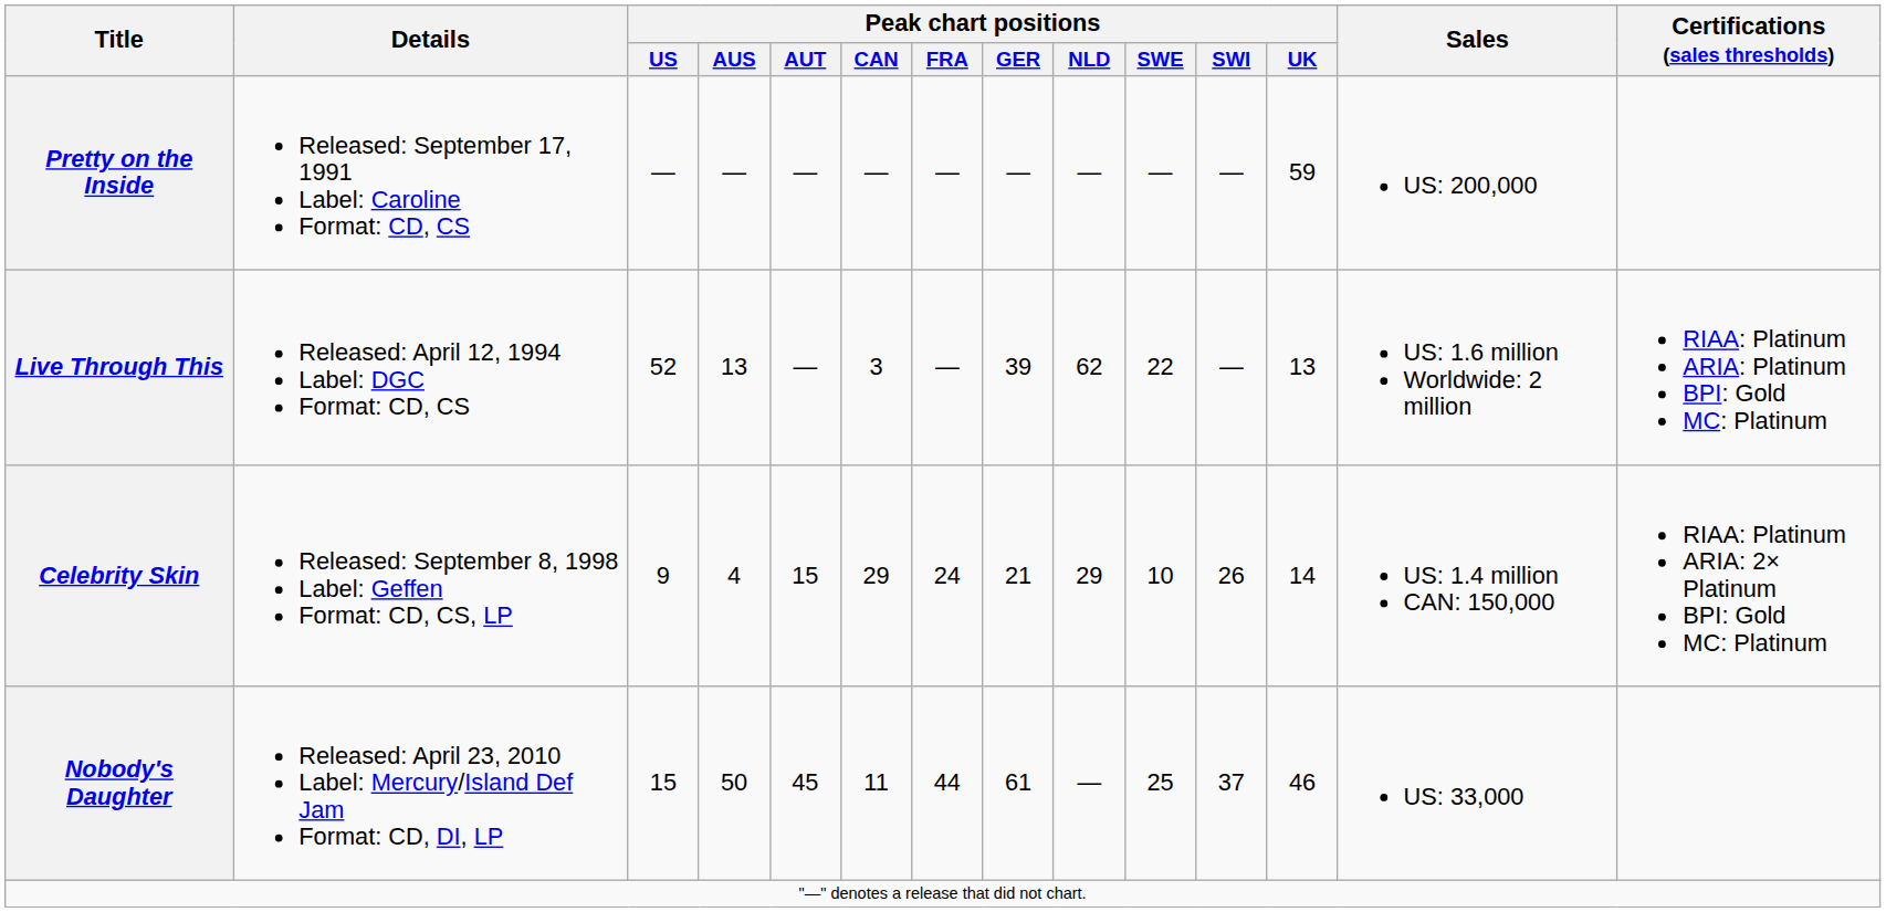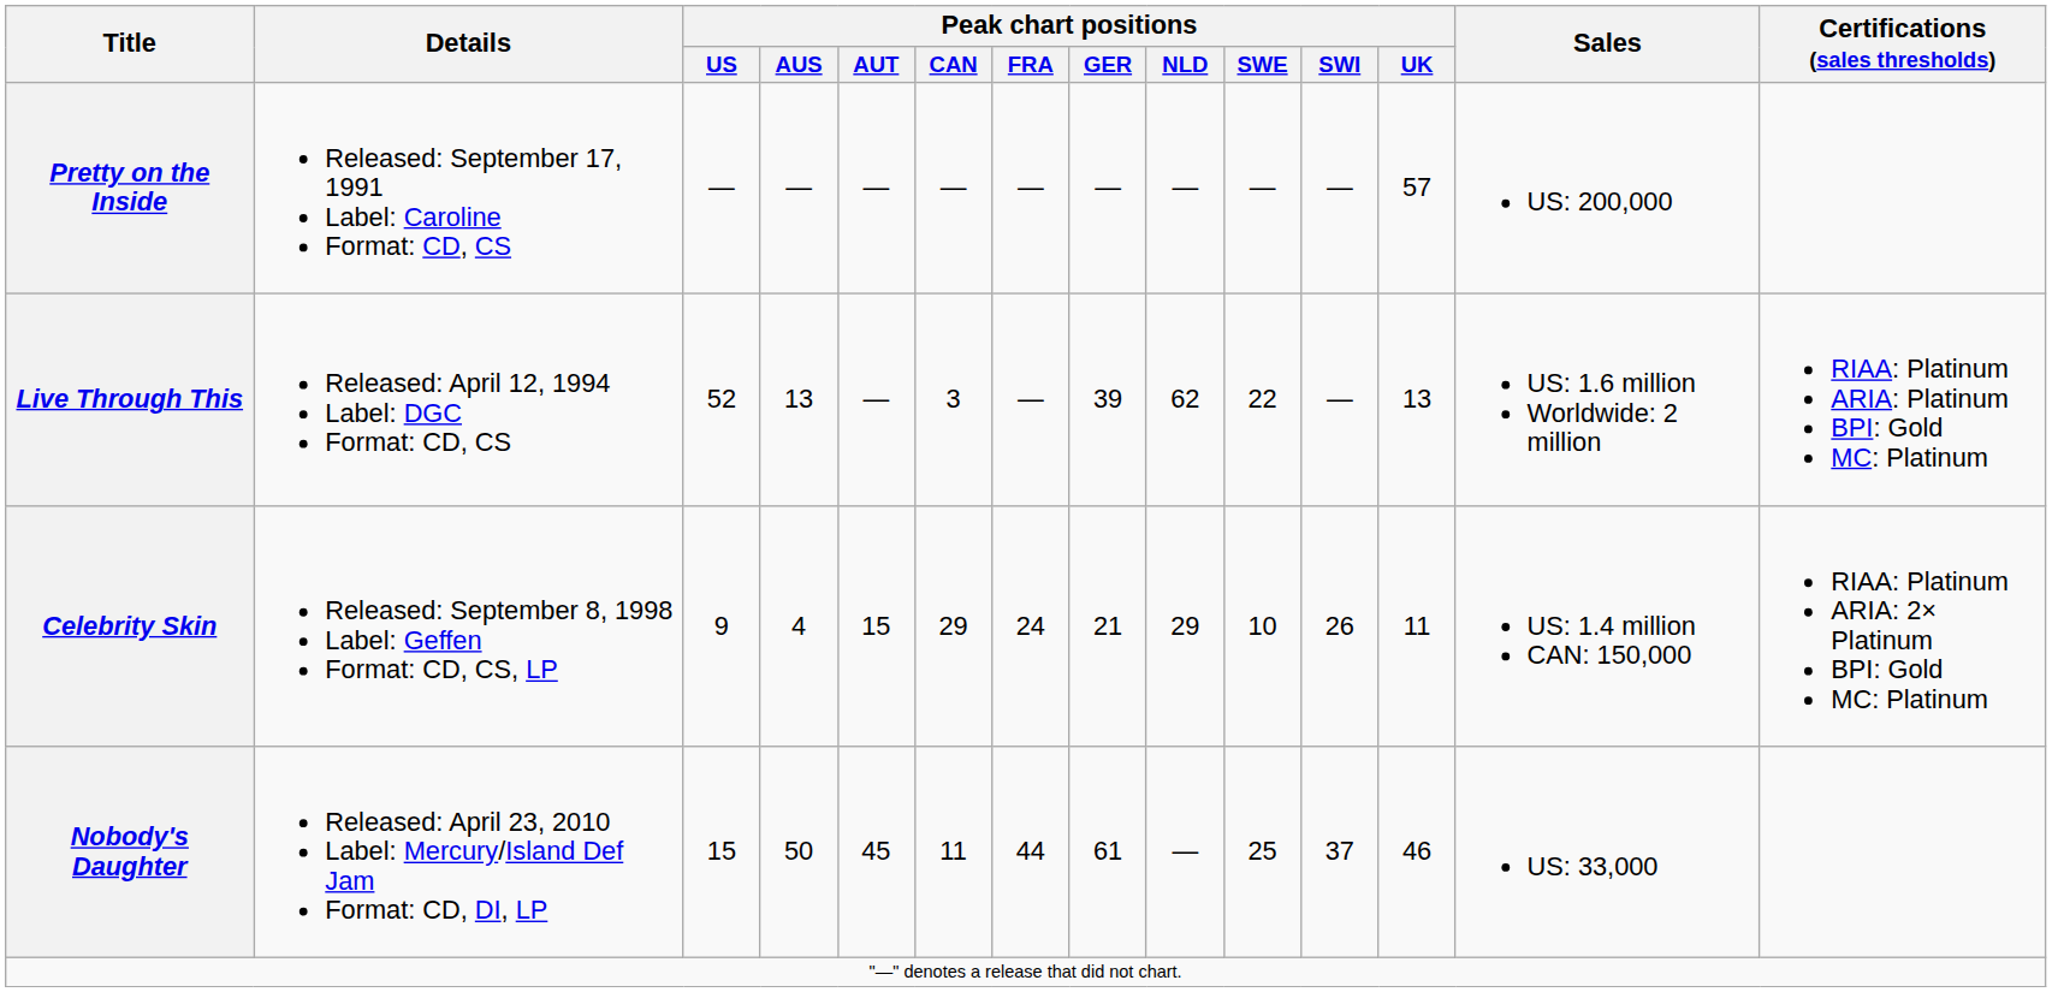 <table class="wikitable plainrowheaders">
 <tr>
 <th rowspan="2">Title</th>
 <th rowspan="2">Details</th>
 <th colspan="10">Peak chart positions</th>
 <th rowspan="2">Sales</th>
 <th rowspan="2">Certifications<br><small>(<a href='#'>sales thresholds</a>)</small></th>
 </tr>
 <tr>
 <th style="width:3em;font-size:85%"><a href='#'>US</a><br></th>
 <th style="width:3em;font-size:85%"><a href='#'>AUS</a><br></th>
 <th style="width:3em;font-size:85%"><a href='#'>AUT</a><br></th>
 <th style="width:3em;font-size:85%"><a href='#'>CAN</a><br></th>
 <th style="width:3em;font-size:85%"><a href='#'>FRA</a><br></th>
 <th style="width:3em;font-size:85%"><a href='#'>GER</a><br></th>
 <th style="width:3em;font-size:85%"><a href='#'>NLD</a><br></th>
 <th style="width:3em;font-size:85%"><a href='#'>SWE</a><br></th>
 <th style="width:3em;font-size:85%"><a href='#'>SWI</a><br></th>
 <th style="width:3em;font-size:85%"><a href='#'>UK</a><br></th>
 </tr>
 <tr>
 <th scope="row"><em><a href='#'>Pretty on the Inside</a></em></th>
 <td><br><ul><li>Released: September 17, 1991</li><li>Label: <a href='#'>Caroline</a></li><li>Format: <a href='#'>CD</a>, <a href='#'>CS</a></li></ul></td>
 <td align="center">—</td>
 <td align="center">—</td>
 <td align="center">—</td>
 <td align="center">—</td>
 <td align="center">—</td>
 <td align="center">—</td>
 <td align="center">—</td>
 <td align="center">—</td>
 <td align="center">—</td>
-<td align="center">59</td>
+<td align="center">57</td>
 <td><br><ul><li>US: 200,000</li></ul></td>
 <td></td>
 </tr>
 <tr>
 <th scope="row"><em><a href='#'>Live Through This</a></em></th>
 <td><br><ul><li>Released: April 12, 1994</li><li>Label: <a href='#'>DGC</a></li><li>Format: CD, CS</li></ul></td>
 <td align="center">52</td>
 <td align="center">13</td>
 <td align="center">—</td>
 <td align="center">3</td>
 <td align="center">—</td>
 <td align="center">39</td>
 <td align="center">62</td>
 <td align="center">22</td>
 <td align="center">—</td>
 <td align="center">13</td>
 <td><br><ul><li>US: 1.6 million</li><li>Worldwide: 2 million</li></ul></td>
 <td><br><ul><li><a href='#'>RIAA</a>: Platinum</li><li><a href='#'>ARIA</a>: Platinum</li><li><a href='#'>BPI</a>: Gold</li><li><a href='#'>MC</a>: Platinum</li></ul></td>
 </tr>
 <tr>
 <th scope="row"><em><a href='#'>Celebrity Skin</a></em></th>
 <td><br><ul><li>Released: September 8, 1998</li><li>Label: <a href='#'>Geffen</a></li><li>Format: CD, CS, <a href='#'>LP</a></li></ul></td>
 <td align="center">9</td>
 <td align="center">4</td>
 <td align="center">15</td>
 <td align="center">29</td>
 <td align="center">24</td>
 <td align="center">21</td>
 <td align="center">29</td>
 <td align="center">10</td>
 <td align="center">26</td>
-<td align="center">14</td>
+<td align="center">11</td>
 <td><br><ul><li>US: 1.4 million</li><li>CAN: 150,000</li></ul></td>
 <td><br><ul><li>RIAA: Platinum</li><li>ARIA: 2× Platinum</li><li>BPI: Gold</li><li>MC: Platinum</li></ul></td>
 </tr>
 <tr>
 <th scope="row"><em><a href='#'>Nobody's Daughter</a></em></th>
 <td><br><ul><li>Released: April 23, 2010</li><li>Label: <a href='#'>Mercury</a>/<a href='#'>Island Def Jam</a></li><li>Format: CD, <a href='#'>DI</a>, <a href='#'>LP</a></li></ul></td>
 <td align="center">15</td>
 <td align="center">50</td>
 <td align="center">45</td>
 <td align="center">11</td>
 <td align="center">44</td>
 <td align="center">61</td>
 <td align="center">—</td>
 <td align="center">25</td>
 <td align="center">37</td>
 <td align="center">46</td>
 <td><br><ul><li>US: 33,000</li></ul></td>
 <td></td>
 </tr>
 <tr>
 <td align="center" colspan="15" style="font-size: 8pt">"—" denotes a release that did not chart.</td>
 </tr>
 </table>
